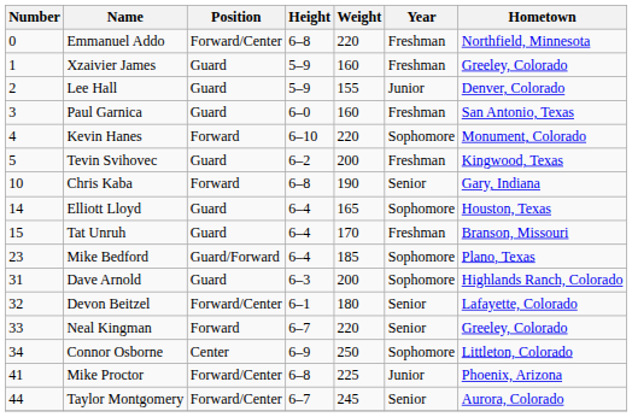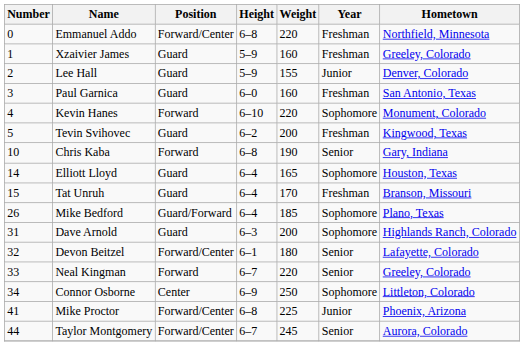 <table class="wikitable" style="font-size: 95%;">
 <tr>
 <th>Number</th>
 <th>Name</th>
 <th>Position</th>
 <th>Height</th>
 <th>Weight</th>
 <th>Year</th>
 <th>Hometown</th>
 </tr>
 <tr>
 <td>0</td>
 <td>Emmanuel Addo</td>
 <td>Forward/Center</td>
 <td>6–8</td>
 <td>220</td>
 <td>Freshman</td>
 <td><a href='#'>Northfield, Minnesota</a></td>
 </tr>
 <tr>
 <td>1</td>
 <td>Xzaivier James</td>
 <td>Guard</td>
 <td>5–9</td>
 <td>160</td>
 <td>Freshman</td>
 <td><a href='#'>Greeley, Colorado</a></td>
 </tr>
 <tr>
 <td>2</td>
 <td>Lee Hall</td>
 <td>Guard</td>
 <td>5–9</td>
 <td>155</td>
 <td>Junior</td>
 <td><a href='#'>Denver, Colorado</a></td>
 </tr>
 <tr>
 <td>3</td>
 <td>Paul Garnica</td>
 <td>Guard</td>
 <td>6–0</td>
 <td>160</td>
 <td>Freshman</td>
 <td><a href='#'>San Antonio, Texas</a></td>
 </tr>
 <tr>
 <td>4</td>
 <td>Kevin Hanes</td>
 <td>Forward</td>
 <td>6–10</td>
 <td>220</td>
 <td>Sophomore</td>
 <td><a href='#'>Monument, Colorado</a></td>
 </tr>
 <tr>
 <td>5</td>
 <td>Tevin Svihovec</td>
 <td>Guard</td>
 <td>6–2</td>
 <td>200</td>
 <td>Freshman</td>
 <td><a href='#'>Kingwood, Texas</a></td>
 </tr>
 <tr>
 <td>10</td>
 <td>Chris Kaba</td>
 <td>Forward</td>
 <td>6–8</td>
 <td>190</td>
 <td>Senior</td>
 <td><a href='#'>Gary, Indiana</a></td>
 </tr>
 <tr>
 <td>14</td>
 <td>Elliott Lloyd</td>
 <td>Guard</td>
 <td>6–4</td>
 <td>165</td>
 <td>Sophomore</td>
 <td><a href='#'>Houston, Texas</a></td>
 </tr>
 <tr>
 <td>15</td>
 <td>Tat Unruh</td>
 <td>Guard</td>
 <td>6–4</td>
 <td>170</td>
 <td>Freshman</td>
 <td><a href='#'>Branson, Missouri</a></td>
 </tr>
 <tr>
-<td>23</td>
+<td>26</td>
 <td>Mike Bedford</td>
 <td>Guard/Forward</td>
 <td>6–4</td>
 <td>185</td>
 <td>Sophomore</td>
 <td><a href='#'>Plano, Texas</a></td>
 </tr>
 <tr>
 <td>31</td>
 <td>Dave Arnold</td>
 <td>Guard</td>
 <td>6–3</td>
 <td>200</td>
 <td>Sophomore</td>
 <td><a href='#'>Highlands Ranch, Colorado</a></td>
 </tr>
 <tr>
 <td>32</td>
 <td>Devon Beitzel</td>
 <td>Forward/Center</td>
 <td>6–1</td>
 <td>180</td>
 <td>Senior</td>
 <td><a href='#'>Lafayette, Colorado</a></td>
 </tr>
 <tr>
 <td>33</td>
 <td>Neal Kingman</td>
 <td>Forward</td>
 <td>6–7</td>
 <td>220</td>
 <td>Senior</td>
 <td><a href='#'>Greeley, Colorado</a></td>
 </tr>
 <tr>
 <td>34</td>
 <td>Connor Osborne</td>
 <td>Center</td>
 <td>6–9</td>
 <td>250</td>
 <td>Sophomore</td>
 <td><a href='#'>Littleton, Colorado</a></td>
 </tr>
 <tr>
 <td>41</td>
 <td>Mike Proctor</td>
 <td>Forward/Center</td>
 <td>6–8</td>
 <td>225</td>
 <td>Junior</td>
 <td><a href='#'>Phoenix, Arizona</a></td>
 </tr>
 <tr>
 <td>44</td>
 <td>Taylor Montgomery</td>
 <td>Forward/Center</td>
 <td>6–7</td>
 <td>245</td>
 <td>Senior</td>
 <td><a href='#'>Aurora, Colorado</a></td>
 </tr>
 <tr>
 </tr>
 </table>
